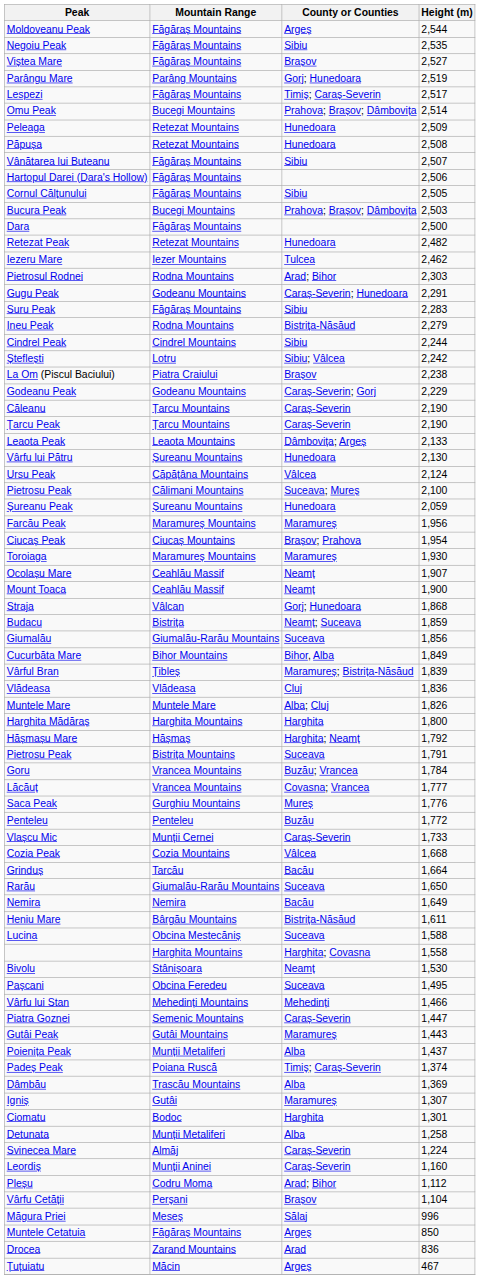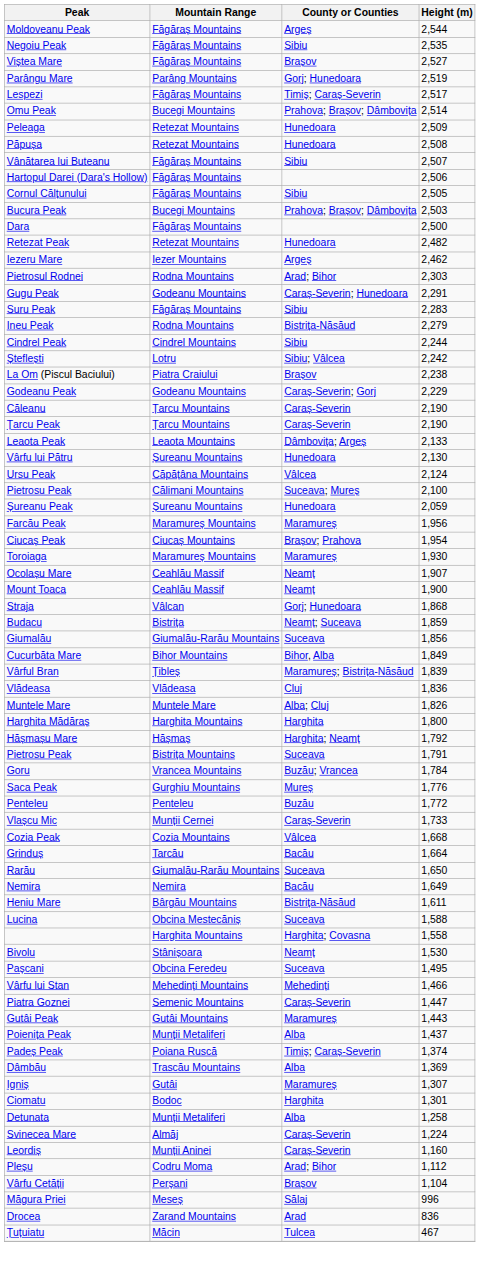 <table class="wikitable sortable sticky-header">
 <tr>
 <th>Peak</th>
 <th>Mountain Range</th>
 <th>County or Counties</th>
 <th>Height (m)</th>
 </tr>
 <tr>
 <td><a href='#'>Moldoveanu Peak</a></td>
 <td><a href='#'>Făgăraș Mountains</a></td>
 <td><a href='#'> Argeș</a></td>
 <td>2,544</td>
 </tr>
 <tr>
 <td><a href='#'>Negoiu Peak</a></td>
 <td><a href='#'>Făgăraș Mountains</a></td>
 <td><a href='#'>Sibiu</a></td>
 <td>2,535</td>
 </tr>
 <tr>
 <td><a href='#'>Viștea Mare</a></td>
 <td><a href='#'>Făgăraș Mountains</a></td>
 <td><a href='#'>Brașov</a></td>
 <td>2,527</td>
 </tr>
 <tr>
 <td><a href='#'>Parângu Mare</a></td>
 <td><a href='#'>Parâng Mountains</a></td>
 <td><a href='#'>Gorj</a>; <a href='#'>Hunedoara</a></td>
 <td>2,519</td>
 </tr>
 <tr>
 <td><a href='#'>Lespezi</a></td>
 <td><a href='#'>Făgăraș Mountains</a></td>
 <td><a href='#'>Timiș</a>; <a href='#'>Caraș-Severin</a></td>
 <td>2,517</td>
 </tr>
 <tr>
 <td><a href='#'>Omu Peak</a></td>
 <td><a href='#'>Bucegi Mountains</a></td>
 <td><a href='#'>Prahova</a>; <a href='#'>Brașov</a>; <a href='#'>Dâmbovița</a></td>
 <td>2,514</td>
 </tr>
 <tr>
 <td><a href='#'>Peleaga</a></td>
 <td><a href='#'>Retezat Mountains</a></td>
 <td><a href='#'>Hunedoara</a></td>
 <td>2,509</td>
 </tr>
 <tr>
 <td><a href='#'>Păpușa</a></td>
 <td><a href='#'>Retezat Mountains</a></td>
 <td><a href='#'>Hunedoara</a></td>
 <td>2,508</td>
 </tr>
 <tr>
 <td><a href='#'>Vânătarea lui Buteanu</a></td>
 <td><a href='#'>Făgăraș Mountains</a></td>
 <td><a href='#'>Sibiu</a></td>
 <td>2,507</td>
 </tr>
 <tr>
 <td><a href='#'>Hartopul Darei (Dara's Hollow)</a></td>
 <td><a href='#'>Făgăraș Mountains</a></td>
 <td></td>
 <td>2,506</td>
 </tr>
 <tr>
 <td><a href='#'>Cornul Călțunului</a></td>
 <td><a href='#'>Făgăraș Mountains</a></td>
 <td><a href='#'>Sibiu</a></td>
 <td>2,505</td>
 </tr>
 <tr>
 <td><a href='#'>Bucura Peak</a></td>
 <td><a href='#'>Bucegi Mountains</a></td>
 <td><a href='#'>Prahova</a>; <a href='#'>Brașov</a>; <a href='#'>Dâmbovița</a></td>
 <td>2,503</td>
 </tr>
 <tr>
 <td><a href='#'>Dara</a></td>
 <td><a href='#'>Făgăraș Mountains</a></td>
 <td></td>
 <td>2,500</td>
 </tr>
 <tr>
 <td><a href='#'>Retezat Peak</a></td>
 <td><a href='#'>Retezat Mountains</a></td>
 <td><a href='#'>Hunedoara</a></td>
 <td>2,482</td>
 </tr>
 <tr>
 <td><a href='#'>Iezeru Mare</a></td>
 <td><a href='#'>Iezer Mountains</a></td>
-<td><a href='#'>Tulcea</a></td>
+<td><a href='#'>Argeș</a></td>
 <td>2,462</td>
 </tr>
 <tr>
 <td><a href='#'>Pietrosul Rodnei</a></td>
 <td><a href='#'>Rodna Mountains</a></td>
 <td><a href='#'>Arad</a>; <a href='#'>Bihor</a></td>
 <td>2,303</td>
 </tr>
 <tr>
 <td><a href='#'>Gugu Peak</a></td>
 <td><a href='#'>Godeanu Mountains</a></td>
 <td><a href='#'>Caraș-Severin</a>; <a href='#'>Hunedoara</a></td>
 <td>2,291</td>
 </tr>
 <tr>
 <td><a href='#'>Suru Peak</a></td>
 <td><a href='#'>Făgăraș Mountains</a></td>
 <td><a href='#'>Sibiu</a></td>
 <td>2,283</td>
 </tr>
 <tr>
 <td><a href='#'>Ineu Peak</a></td>
 <td><a href='#'>Rodna Mountains</a></td>
 <td><a href='#'>Bistrița-Năsăud</a></td>
 <td>2,279</td>
 </tr>
 <tr>
 <td><a href='#'>Cindrel Peak</a></td>
 <td><a href='#'>Cindrel Mountains</a></td>
 <td><a href='#'>Sibiu</a></td>
 <td>2,244</td>
 </tr>
 <tr>
 <td><a href='#'>Șteflești</a></td>
 <td><a href='#'>Lotru</a></td>
 <td><a href='#'>Sibiu</a>; <a href='#'>Vâlcea</a></td>
 <td>2,242</td>
 </tr>
 <tr>
 <td><a href='#'>La Om</a> (Piscul Baciului)</td>
 <td><a href='#'>Piatra Craiului</a></td>
 <td><a href='#'>Brașov</a></td>
 <td>2,238</td>
 </tr>
 <tr>
 <td><a href='#'>Godeanu Peak</a></td>
 <td><a href='#'>Godeanu Mountains</a></td>
 <td><a href='#'>Caraș-Severin</a>; <a href='#'>Gorj</a></td>
 <td>2,229</td>
 </tr>
 <tr>
 <td><a href='#'>Căleanu</a></td>
 <td><a href='#'>Țarcu Mountains</a></td>
 <td><a href='#'>Caraș-Severin</a></td>
 <td>2,190</td>
 </tr>
 <tr>
 <td><a href='#'>Țarcu Peak</a></td>
 <td><a href='#'>Țarcu Mountains</a></td>
 <td><a href='#'>Caraș-Severin</a></td>
 <td>2,190</td>
 </tr>
 <tr>
 <td><a href='#'>Leaota Peak</a></td>
 <td><a href='#'>Leaota Mountains</a></td>
 <td><a href='#'>Dâmbovița</a>; <a href='#'>Argeș</a></td>
 <td>2,133</td>
 </tr>
 <tr>
 <td><a href='#'>Vârfu lui Pătru</a></td>
 <td><a href='#'>Șureanu Mountains</a></td>
 <td><a href='#'>Hunedoara</a></td>
 <td>2,130</td>
 </tr>
 <tr>
 <td><a href='#'>Ursu Peak</a></td>
 <td><a href='#'>Căpățâna Mountains</a></td>
 <td><a href='#'>Vâlcea</a></td>
 <td>2,124</td>
 </tr>
 <tr>
 <td><a href='#'>Pietrosu Peak</a></td>
 <td><a href='#'>Călimani Mountains</a></td>
 <td><a href='#'>Suceava</a>; <a href='#'>Mureș</a></td>
 <td>2,100</td>
 </tr>
 <tr>
 <td><a href='#'>Șureanu Peak</a></td>
 <td><a href='#'>Șureanu Mountains</a></td>
 <td><a href='#'>Hunedoara</a></td>
 <td>2,059</td>
 </tr>
 <tr>
 <td><a href='#'>Farcău Peak</a></td>
 <td><a href='#'>Maramureș Mountains</a></td>
 <td><a href='#'>Maramureș</a></td>
 <td>1,956</td>
 </tr>
 <tr>
 <td><a href='#'>Ciucaș Peak</a></td>
 <td><a href='#'>Ciucaș Mountains</a></td>
 <td><a href='#'>Brașov</a>; <a href='#'>Prahova</a></td>
 <td>1,954</td>
 </tr>
 <tr>
 <td><a href='#'>Toroiaga</a></td>
 <td><a href='#'>Maramureș Mountains</a></td>
 <td><a href='#'>Maramureș</a></td>
 <td>1,930</td>
 </tr>
 <tr>
 <td><a href='#'>Ocolașu Mare</a></td>
 <td><a href='#'>Ceahlău Massif</a></td>
 <td><a href='#'>Neamț</a></td>
 <td>1,907</td>
 </tr>
 <tr>
 <td><a href='#'>Mount Toaca</a></td>
 <td><a href='#'>Ceahlău Massif</a></td>
 <td><a href='#'>Neamț</a></td>
 <td>1,900</td>
 </tr>
 <tr>
 <td><a href='#'>Straja</a></td>
 <td><a href='#'>Vâlcan</a></td>
 <td><a href='#'>Gorj</a>; <a href='#'>Hunedoara</a></td>
 <td>1,868</td>
 </tr>
 <tr>
 <td><a href='#'>Budacu</a></td>
 <td><a href='#'>Bistrița</a></td>
 <td><a href='#'>Neamț</a>; <a href='#'>Suceava</a></td>
 <td>1,859</td>
 </tr>
 <tr>
 <td><a href='#'>Giumalău</a></td>
 <td><a href='#'>Giumalău-Rarău Mountains</a></td>
 <td><a href='#'>Suceava</a></td>
 <td>1,856</td>
 </tr>
 <tr>
 <td><a href='#'>Cucurbăta Mare</a></td>
 <td><a href='#'>Bihor Mountains</a></td>
 <td><a href='#'>Bihor</a>, <a href='#'>Alba</a></td>
 <td>1,849</td>
 </tr>
 <tr>
 <td><a href='#'>Vârful Bran</a></td>
 <td><a href='#'>Țibleș</a></td>
 <td><a href='#'>Maramureș</a>; <a href='#'>Bistrița-Năsăud</a></td>
 <td>1,839</td>
 </tr>
 <tr>
 <td><a href='#'>Vlădeasa</a></td>
 <td><a href='#'>Vlădeasa</a></td>
 <td><a href='#'>Cluj</a></td>
 <td>1,836</td>
 </tr>
 <tr>
 <td><a href='#'>Muntele Mare</a></td>
 <td><a href='#'>Muntele Mare</a></td>
 <td><a href='#'>Alba</a>; <a href='#'>Cluj</a></td>
 <td>1,826</td>
 </tr>
 <tr>
 <td><a href='#'>Harghita Mădăraș</a></td>
 <td><a href='#'>Harghita Mountains</a></td>
 <td><a href='#'>Harghita</a></td>
 <td>1,800</td>
 </tr>
 <tr>
 <td><a href='#'>Hășmașu Mare</a></td>
 <td><a href='#'>Hășmaș</a></td>
 <td><a href='#'>Harghita</a>; <a href='#'>Neamț</a></td>
 <td>1,792</td>
 </tr>
 <tr>
 <td><a href='#'>Pietrosu Peak</a></td>
 <td><a href='#'>Bistrița Mountains</a></td>
 <td><a href='#'>Suceava</a></td>
 <td>1,791</td>
 </tr>
 <tr>
 <td><a href='#'>Goru</a></td>
 <td><a href='#'>Vrancea Mountains</a></td>
 <td><a href='#'>Buzău</a>; <a href='#'>Vrancea</a></td>
 <td>1,784</td>
 </tr>
 <tr>
-<td><a href='#'>Lăcăuț</a></td>
-<td><a href='#'>Vrancea Mountains</a></td>
-<td><a href='#'>Covasna</a>; <a href='#'>Vrancea</a></td>
-<td>1,777</td>
-</tr>
-<tr>
 <td><a href='#'>Saca Peak</a></td>
 <td><a href='#'>Gurghiu Mountains</a></td>
 <td><a href='#'>Mureș</a></td>
 <td>1,776</td>
 </tr>
 <tr>
 <td><a href='#'>Penteleu</a></td>
 <td><a href='#'>Penteleu</a></td>
 <td><a href='#'>Buzău</a></td>
 <td>1,772</td>
 </tr>
 <tr>
 <td><a href='#'>Vlașcu Mic</a></td>
 <td><a href='#'>Munții Cernei</a></td>
 <td><a href='#'>Caraș-Severin</a></td>
 <td>1,733</td>
 </tr>
 <tr>
 <td><a href='#'>Cozia Peak</a></td>
 <td><a href='#'>Cozia Mountains</a></td>
 <td><a href='#'>Vâlcea</a></td>
 <td>1,668</td>
 </tr>
 <tr>
 <td><a href='#'>Grinduș</a></td>
 <td><a href='#'>Tarcău</a></td>
 <td><a href='#'>Bacău</a></td>
 <td>1,664</td>
 </tr>
 <tr>
 <td><a href='#'>Rarău</a></td>
 <td><a href='#'>Giumalău-Rarău Mountains</a></td>
 <td><a href='#'>Suceava</a></td>
 <td>1,650</td>
 </tr>
 <tr>
 <td><a href='#'>Nemira</a></td>
 <td><a href='#'>Nemira</a></td>
 <td><a href='#'>Bacău</a></td>
 <td>1,649</td>
 </tr>
 <tr>
 <td><a href='#'>Heniu Mare</a></td>
 <td><a href='#'>Bârgău Mountains</a></td>
 <td><a href='#'>Bistrița-Năsăud</a></td>
 <td>1,611</td>
 </tr>
 <tr>
 <td><a href='#'>Lucina</a></td>
 <td><a href='#'>Obcina Mestecăniș</a></td>
 <td><a href='#'>Suceava</a></td>
 <td>1,588</td>
 </tr>
 <tr>
 <td></td>
 <td><a href='#'>Harghita Mountains</a></td>
 <td><a href='#'>Harghita</a>; <a href='#'>Covasna</a></td>
 <td>1,558</td>
 </tr>
 <tr>
 <td><a href='#'>Bivolu</a></td>
 <td><a href='#'>Stânișoara</a></td>
 <td><a href='#'>Neamț</a></td>
 <td>1,530</td>
 </tr>
 <tr>
 <td><a href='#'>Pașcani</a></td>
 <td><a href='#'>Obcina Feredeu</a></td>
 <td><a href='#'>Suceava</a></td>
 <td>1,495</td>
 </tr>
 <tr>
 <td><a href='#'>Vârfu lui Stan</a></td>
 <td><a href='#'>Mehedinți Mountains</a></td>
 <td><a href='#'>Mehedinți</a></td>
 <td>1,466</td>
 </tr>
 <tr>
 <td><a href='#'>Piatra Goznei</a></td>
 <td><a href='#'>Semenic Mountains</a></td>
 <td><a href='#'>Caraș-Severin</a></td>
 <td>1,447</td>
 </tr>
 <tr>
 <td><a href='#'>Gutâi Peak</a></td>
 <td><a href='#'>Gutâi Mountains</a></td>
 <td><a href='#'>Maramureș</a></td>
 <td>1,443</td>
 </tr>
 <tr>
 <td><a href='#'>Poienița Peak</a></td>
 <td><a href='#'>Munții Metaliferi</a></td>
 <td><a href='#'>Alba</a></td>
 <td>1,437</td>
 </tr>
 <tr>
 <td><a href='#'>Padeș Peak</a></td>
 <td><a href='#'>Poiana Ruscă</a></td>
 <td><a href='#'>Timiș</a>; <a href='#'>Caraș-Severin</a></td>
 <td>1,374</td>
 </tr>
 <tr>
 <td><a href='#'>Dâmbău</a></td>
 <td><a href='#'>Trascău Mountains</a></td>
 <td><a href='#'>Alba</a></td>
 <td>1,369</td>
 </tr>
 <tr>
 <td><a href='#'>Igniș</a></td>
 <td><a href='#'>Gutâi</a></td>
 <td><a href='#'>Maramureș</a></td>
 <td>1,307</td>
 </tr>
 <tr>
 <td><a href='#'>Ciomatu</a></td>
 <td><a href='#'>Bodoc</a></td>
 <td><a href='#'>Harghita</a></td>
 <td>1,301</td>
 </tr>
 <tr>
 <td><a href='#'>Detunata</a></td>
 <td><a href='#'>Munții Metaliferi</a></td>
 <td><a href='#'>Alba</a></td>
 <td>1,258</td>
 </tr>
 <tr>
 <td><a href='#'>Svinecea Mare</a></td>
 <td><a href='#'>Almăj</a></td>
 <td><a href='#'>Caraș-Severin</a></td>
 <td>1,224</td>
 </tr>
 <tr>
 <td><a href='#'>Leordiș</a></td>
 <td><a href='#'>Munții Aninei</a></td>
 <td><a href='#'>Caraș-Severin</a></td>
 <td>1,160</td>
 </tr>
 <tr>
 <td><a href='#'>Pleșu</a></td>
 <td><a href='#'>Codru Moma</a></td>
 <td><a href='#'>Arad</a>; <a href='#'>Bihor</a></td>
 <td>1,112</td>
 </tr>
 <tr>
 <td><a href='#'>Vârfu Cetății</a></td>
 <td><a href='#'>Perșani</a></td>
 <td><a href='#'>Brașov</a></td>
 <td>1,104</td>
 </tr>
 <tr>
 <td><a href='#'>Măgura Priei</a></td>
 <td><a href='#'>Meseș</a></td>
 <td><a href='#'>Sălaj</a></td>
 <td>996</td>
 </tr>
 <tr>
-<td><a href='#'>Muntele Cetatuia</a></td>
-<td><a href='#'>Făgăraș Mountains</a></td>
-<td><a href='#'>Argeș</a></td>
-<td>850</td>
-</tr>
-<tr>
 <td><a href='#'>Drocea</a></td>
 <td><a href='#'>Zarand Mountains</a></td>
 <td><a href='#'>Arad</a></td>
 <td>836</td>
 </tr>
 <tr>
 <td><a href='#'>Țuțuiatu</a></td>
 <td><a href='#'>Măcin</a></td>
-<td><a href='#'>Argeș</a></td>
+<td><a href='#'>Tulcea</a></td>
 <td>467</td>
 </tr>
 <tr>
 </tr>
 </table>
